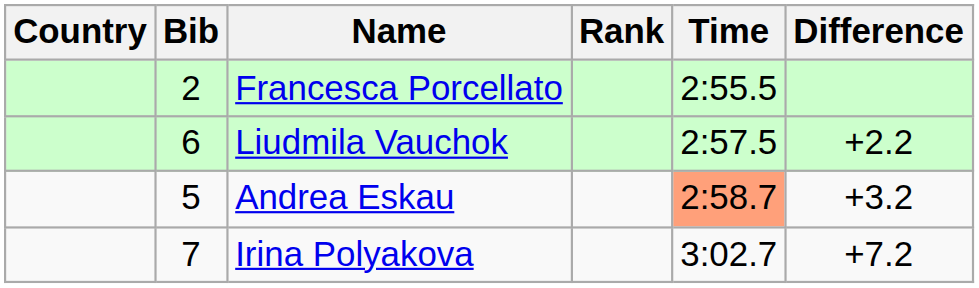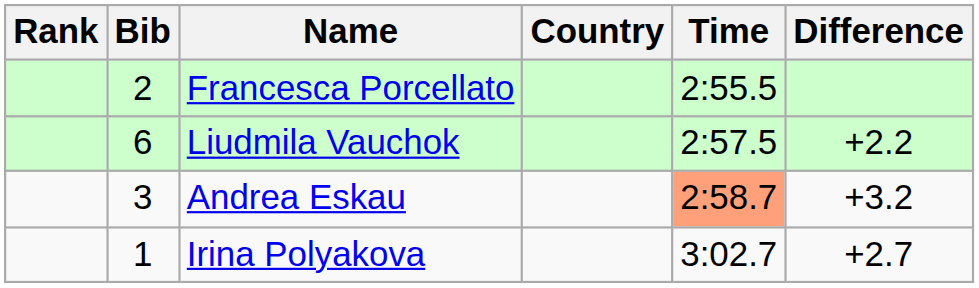 <table class="wikitable sortable" style="text-align:center">
 <tr>
-<th>Country</th>
+<th>Rank</th>
 <th>Bib</th>
 <th>Name</th>
-<th>Rank</th>
+<th>Country</th>
 <th>Time</th>
 <th>Difference</th>
 </tr>
 <tr bgcolor="#ccffcc">
-<td align=left></td>
+<td></td>
 <td>2</td>
 <td align=left><a href='#'>Francesca Porcellato</a></td>
-<td></td>
+<td align=left></td>
 <td>2:55.5</td>
 <td></td>
 </tr>
 <tr bgcolor="#ccffcc">
-<td align=left></td>
+<td></td>
 <td>6</td>
 <td align=left><a href='#'>Liudmila Vauchok</a></td>
-<td></td>
+<td align=left></td>
 <td>2:57.5</td>
 <td>+2.2</td>
 </tr>
 <tr>
+<td></td>
+<td>3</td>
+<td align=left><a href='#'>Andrea Eskau</a></td>
 <td align=left></td>
-<td>5</td>
-<td align=left><a href='#'>Andrea Eskau</a></td>
-<td></td>
 <td style="background: lightsalmon;">2:58.7</td>
 <td>+3.2</td>
 </tr>
 <tr>
+<td></td>
+<td>1</td>
+<td align=left><a href='#'>Irina Polyakova</a></td>
 <td align=left></td>
-<td>7</td>
-<td align=left><a href='#'>Irina Polyakova</a></td>
-<td></td>
 <td>3:02.7</td>
-<td>+7.2</td>
+<td>+2.7</td>
 </tr>
 </table>
